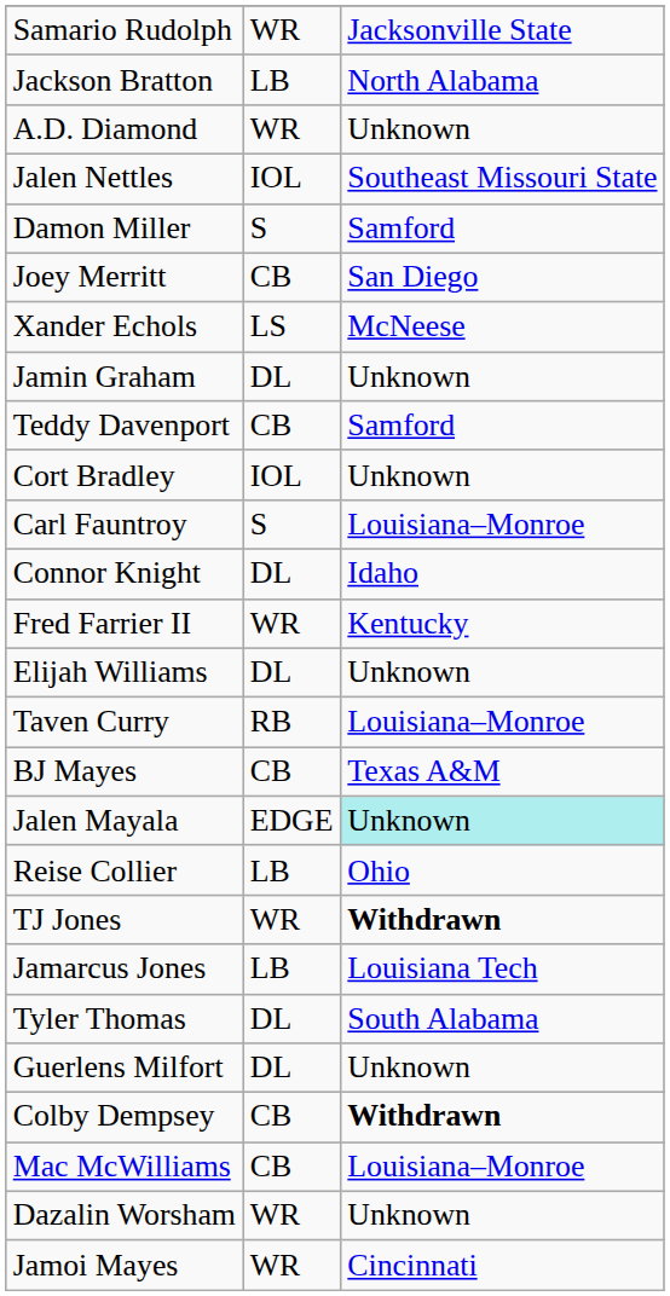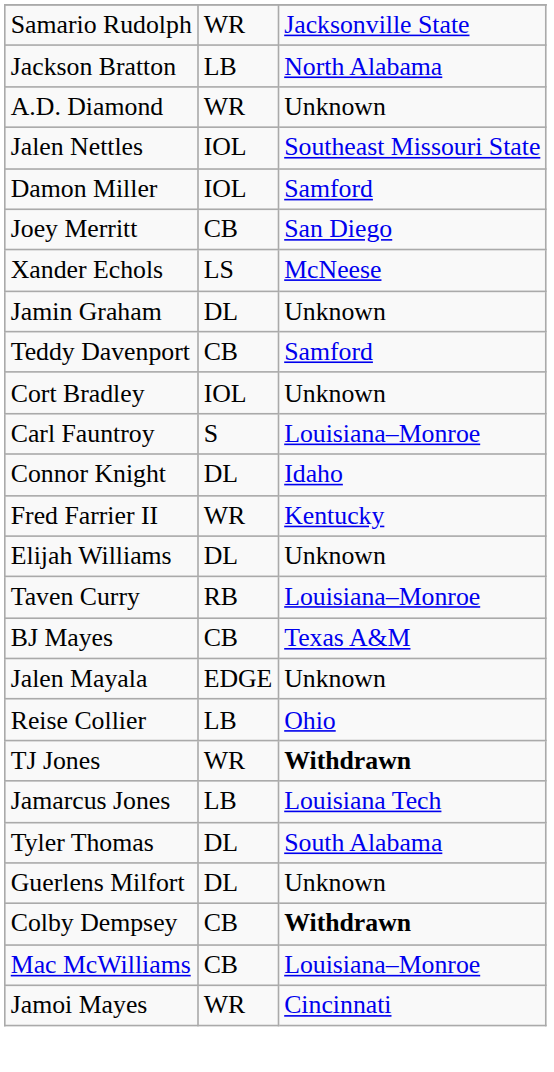 <table class="wikitable">
 <tr>
 </tr>
 <tr>
 <td>Samario Rudolph</td>
 <td>WR</td>
 <td><a href='#'>Jacksonville State</a></td>
 </tr>
 <tr>
 <td>Jackson Bratton</td>
 <td>LB</td>
 <td><a href='#'>North Alabama</a></td>
 </tr>
 <tr>
 <td>A.D. Diamond</td>
 <td>WR</td>
 <td>Unknown</td>
 </tr>
 <tr>
 <td>Jalen Nettles</td>
 <td>IOL</td>
 <td><a href='#'>Southeast Missouri State</a></td>
 </tr>
 <tr>
 <td>Damon Miller</td>
-<td>S</td>
+<td>IOL</td>
 <td><a href='#'>Samford</a></td>
 </tr>
 <tr>
 <td>Joey Merritt</td>
 <td>CB</td>
 <td><a href='#'>San Diego</a></td>
 </tr>
 <tr>
 <td>Xander Echols</td>
 <td>LS</td>
 <td><a href='#'>McNeese</a></td>
 </tr>
 <tr>
 <td>Jamin Graham</td>
 <td>DL</td>
 <td>Unknown</td>
 </tr>
 <tr>
 <td>Teddy Davenport</td>
 <td>CB</td>
 <td><a href='#'>Samford</a></td>
 </tr>
 <tr>
 <td>Cort Bradley</td>
 <td>IOL</td>
 <td>Unknown</td>
 </tr>
 <tr>
 <td>Carl Fauntroy</td>
 <td>S</td>
 <td><a href='#'>Louisiana–Monroe</a></td>
 </tr>
 <tr>
 <td>Connor Knight</td>
 <td>DL</td>
 <td><a href='#'>Idaho</a></td>
 </tr>
 <tr>
 <td>Fred Farrier II</td>
 <td>WR</td>
 <td><a href='#'>Kentucky</a></td>
 </tr>
 <tr>
 <td>Elijah Williams</td>
 <td>DL</td>
 <td>Unknown</td>
 </tr>
 <tr>
 <td>Taven Curry</td>
 <td>RB</td>
 <td><a href='#'>Louisiana–Monroe</a></td>
 </tr>
 <tr>
 <td>BJ Mayes</td>
 <td>CB</td>
 <td><a href='#'>Texas A&M</a></td>
 </tr>
 <tr>
 <td>Jalen Mayala</td>
 <td>EDGE</td>
-<td style="background: paleturquoise;">Unknown</td>
+<td>Unknown</td>
 </tr>
 <tr>
 <td>Reise Collier</td>
 <td>LB</td>
 <td><a href='#'>Ohio</a></td>
 </tr>
 <tr>
 <td>TJ Jones</td>
 <td>WR</td>
 <td><strong>Withdrawn</strong></td>
 </tr>
 <tr>
 <td>Jamarcus Jones</td>
 <td>LB</td>
 <td><a href='#'>Louisiana Tech</a></td>
 </tr>
 <tr>
 <td>Tyler Thomas</td>
 <td>DL</td>
 <td><a href='#'>South Alabama</a></td>
 </tr>
 <tr>
 <td>Guerlens Milfort</td>
 <td>DL</td>
 <td>Unknown</td>
 </tr>
 <tr>
 <td>Colby Dempsey</td>
 <td>CB</td>
 <td><strong>Withdrawn</strong></td>
 </tr>
 <tr>
 <td><a href='#'>Mac McWilliams</a></td>
 <td>CB</td>
 <td><a href='#'>Louisiana–Monroe</a></td>
 </tr>
 <tr>
-<td>Dazalin Worsham</td>
-<td>WR</td>
-<td>Unknown</td>
-</tr>
-<tr>
 <td>Jamoi Mayes</td>
 <td>WR</td>
 <td><a href='#'>Cincinnati</a></td>
 </tr>
 </table>
